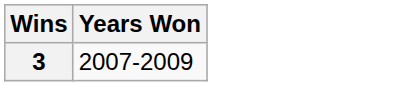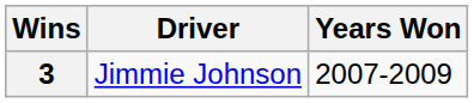 <table class="wikitable" style="font-size: 95%;">
 <tr>
 <th>Wins</th>
+<th>Driver</th>
 <th>Years Won</th>
 </tr>
 <tr>
 <th>3</th>
+<td><a href='#'>Jimmie Johnson</a></td>
 <td>2007-2009</td>
 </tr>
 </table>
